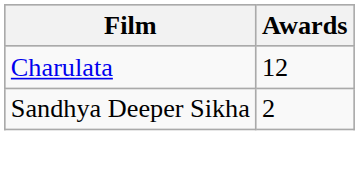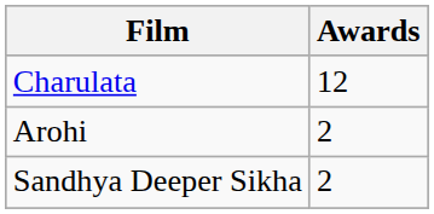 <table class="wikitable">
 <tr>
 <th>Film</th>
 <th>Awards</th>
 </tr>
 <tr>
 <td><a href='#'>Charulata</a></td>
 <td>12</td>
 </tr>
 <tr>
+<td>Arohi</td>
+<td>2</td>
+</tr>
+<tr>
 <td>Sandhya Deeper Sikha</td>
 <td>2</td>
 </tr>
 </table>
